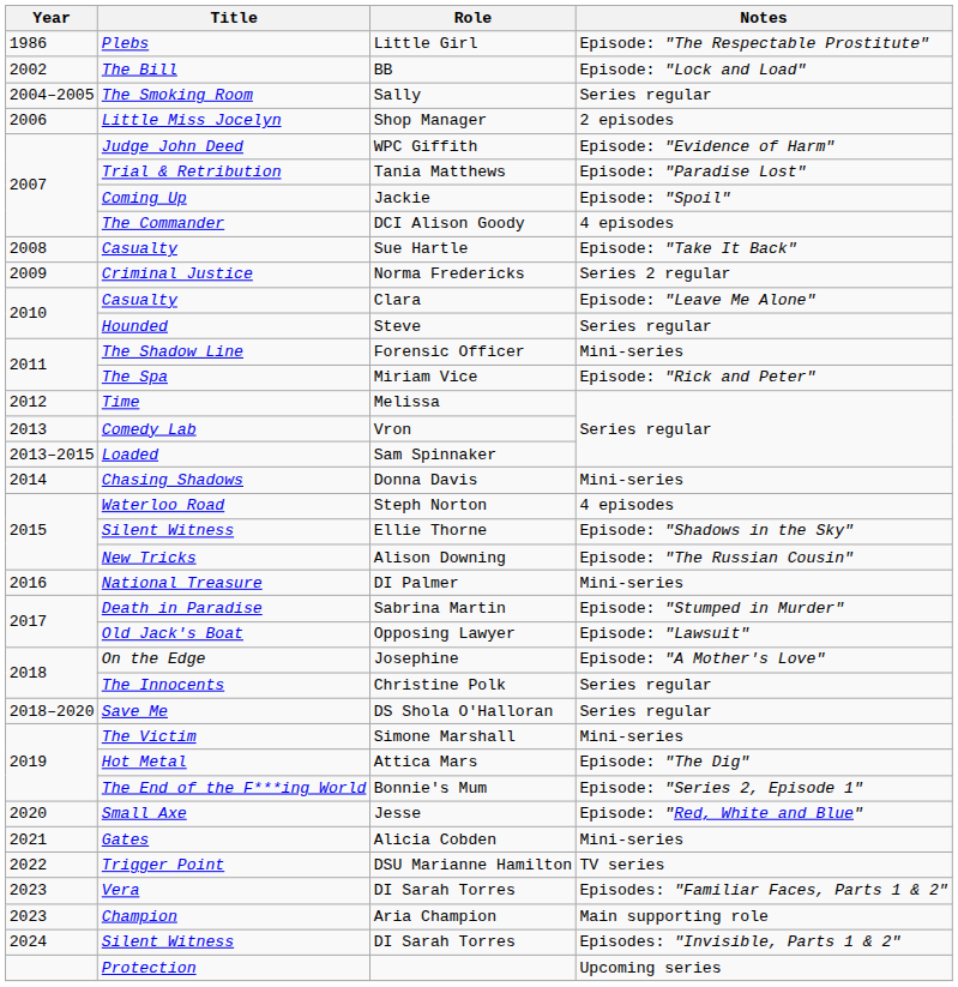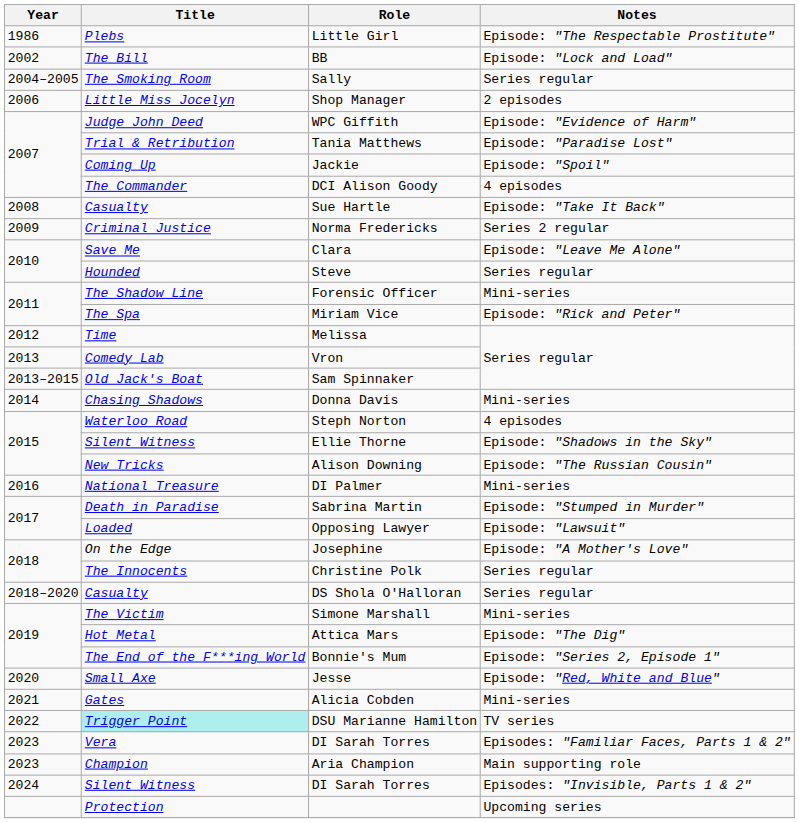 <table class="wikitable sortable">
 <tr>
 <th>Year</th>
 <th>Title</th>
 <th>Role</th>
 <th class="unsortable">Notes</th>
 </tr>
 <tr>
 <td>1986</td>
 <td><em><a href='#'>Plebs</a></em></td>
 <td>Little Girl</td>
 <td>Episode: <em>"The Respectable Prostitute"</em></td>
 </tr>
 <tr>
 <td>2002</td>
 <td><em><a href='#'>The Bill</a></em></td>
 <td>BB</td>
 <td>Episode: <em>"Lock and Load"</em></td>
 </tr>
 <tr>
 <td>2004–2005</td>
 <td><em><a href='#'>The Smoking Room</a></em></td>
 <td>Sally</td>
 <td>Series regular</td>
 </tr>
 <tr>
 <td>2006</td>
 <td><em><a href='#'>Little Miss Jocelyn</a></em></td>
 <td>Shop Manager</td>
 <td>2 episodes</td>
 </tr>
 <tr>
 <td rowspan="4">2007</td>
 <td><em><a href='#'>Judge John Deed</a></em></td>
 <td>WPC Giffith</td>
 <td>Episode: <em>"Evidence of Harm"</em></td>
 </tr>
 <tr>
 <td><em><a href='#'>Trial & Retribution</a></em></td>
 <td>Tania Matthews</td>
 <td>Episode: <em>"Paradise Lost"</em></td>
 </tr>
 <tr>
 <td><em><a href='#'>Coming Up</a></em></td>
 <td>Jackie</td>
 <td>Episode: <em>"Spoil"</em></td>
 </tr>
 <tr>
 <td><em><a href='#'>The Commander</a></em></td>
 <td>DCI Alison Goody</td>
 <td>4 episodes</td>
 </tr>
 <tr>
 <td>2008</td>
 <td><em><a href='#'>Casualty</a></em></td>
 <td>Sue Hartle</td>
 <td>Episode: <em>"Take It Back"</em></td>
 </tr>
 <tr>
 <td>2009</td>
 <td><em><a href='#'>Criminal Justice</a></em></td>
 <td>Norma Fredericks</td>
 <td>Series 2 regular</td>
 </tr>
 <tr>
 <td rowspan="2">2010</td>
-<td><em><a href='#'>Casualty</a></em></td>
+<td><em><a href='#'>Save Me</a></em></td>
 <td>Clara</td>
 <td>Episode: <em>"Leave Me Alone"</em></td>
 </tr>
 <tr>
 <td><em><a href='#'>Hounded</a></em></td>
 <td>Steve</td>
 <td>Series regular</td>
 </tr>
 <tr>
 <td rowspan="2">2011</td>
 <td><em><a href='#'>The Shadow Line</a></em></td>
 <td>Forensic Officer</td>
 <td>Mini-series</td>
 </tr>
 <tr>
 <td><em><a href='#'>The Spa</a></em></td>
 <td>Miriam Vice</td>
 <td>Episode: <em>"Rick and Peter"</em></td>
 </tr>
 <tr>
 <td>2012</td>
 <td><em><a href='#'>Time</a></em></td>
 <td>Melissa</td>
 <td rowspan="3">Series regular</td>
 </tr>
 <tr>
 <td>2013</td>
 <td><em><a href='#'>Comedy Lab</a></em></td>
 <td>Vron</td>
 </tr>
 <tr>
 <td>2013–2015</td>
-<td><em><a href='#'>Loaded</a></em></td>
+<td><em><a href='#'>Old Jack's Boat</a></em></td>
 <td>Sam Spinnaker</td>
 </tr>
 <tr>
 <td>2014</td>
 <td><em><a href='#'>Chasing Shadows</a></em></td>
 <td>Donna Davis</td>
 <td>Mini-series</td>
 </tr>
 <tr>
 <td rowspan="3">2015</td>
 <td><em><a href='#'>Waterloo Road</a></em></td>
 <td>Steph Norton</td>
 <td>4 episodes</td>
 </tr>
 <tr>
 <td><em><a href='#'>Silent Witness</a></em></td>
 <td>Ellie Thorne</td>
 <td>Episode: <em>"Shadows in the Sky"</em></td>
 </tr>
 <tr>
 <td><em><a href='#'>New Tricks</a></em></td>
 <td>Alison Downing</td>
 <td>Episode: <em>"The Russian Cousin"</em></td>
 </tr>
 <tr>
 <td>2016</td>
 <td><em><a href='#'>National Treasure</a></em></td>
 <td>DI Palmer</td>
 <td>Mini-series</td>
 </tr>
 <tr>
 <td rowspan="2">2017</td>
 <td><em><a href='#'>Death in Paradise</a></em></td>
 <td>Sabrina Martin</td>
 <td>Episode: <em>"Stumped in Murder"</em></td>
 </tr>
 <tr>
-<td><em><a href='#'>Old Jack's Boat</a></em></td>
+<td><em><a href='#'>Loaded</a></em></td>
 <td>Opposing Lawyer</td>
 <td>Episode: <em>"Lawsuit"</em></td>
 </tr>
 <tr>
 <td rowspan="2">2018</td>
 <td><em>On the Edge</em></td>
 <td>Josephine</td>
 <td>Episode: <em>"A Mother's Love"</em></td>
 </tr>
 <tr>
 <td><em><a href='#'>The Innocents</a></em></td>
 <td>Christine Polk</td>
 <td>Series regular</td>
 </tr>
 <tr>
 <td>2018–2020</td>
-<td><em><a href='#'>Save Me</a></em></td>
+<td><em><a href='#'>Casualty</a></em></td>
 <td>DS Shola O'Halloran</td>
 <td>Series regular</td>
 </tr>
 <tr>
 <td rowspan="3">2019</td>
 <td><em><a href='#'>The Victim</a></em></td>
 <td>Simone Marshall</td>
 <td>Mini-series</td>
 </tr>
 <tr>
 <td><em><a href='#'>Hot Metal</a></em></td>
 <td>Attica Mars</td>
 <td>Episode: <em>"The Dig"</em></td>
 </tr>
 <tr>
 <td><em><a href='#'>The End of the F***ing World</a></em></td>
 <td>Bonnie's Mum</td>
 <td>Episode: <em>"Series 2, Episode 1"</em></td>
 </tr>
 <tr>
 <td>2020</td>
 <td><em><a href='#'>Small Axe</a></em></td>
 <td>Jesse</td>
 <td>Episode: <em>"<a href='#'>Red, White and Blue</a>"</em></td>
 </tr>
 <tr>
 <td>2021</td>
 <td><em><a href='#'>Gates</a></em></td>
 <td>Alicia Cobden</td>
 <td>Mini-series</td>
 </tr>
 <tr>
 <td>2022</td>
-<td><em><a href='#'>Trigger Point</a></em></td>
+<td style="background: paleturquoise;"><em><a href='#'>Trigger Point</a></em></td>
 <td>DSU Marianne Hamilton</td>
 <td>TV series</td>
 </tr>
 <tr>
 <td>2023</td>
 <td><em><a href='#'>Vera</a></em></td>
 <td>DI Sarah Torres</td>
 <td>Episodes: <em>"Familiar Faces, Parts 1 & 2"</em></td>
 </tr>
 <tr>
 <td>2023</td>
 <td><em><a href='#'>Champion</a></em></td>
 <td>Aria Champion</td>
 <td>Main supporting role</td>
 </tr>
 <tr>
 <td>2024</td>
 <td><em><a href='#'>Silent Witness</a></em></td>
 <td>DI Sarah Torres</td>
 <td>Episodes: <em>"Invisible, Parts 1 & 2"</em></td>
 </tr>
 <tr>
 <td></td>
 <td><em><a href='#'>Protection</a></em></td>
 <td></td>
 <td>Upcoming series</td>
 </tr>
 <tr>
 </tr>
 </table>
